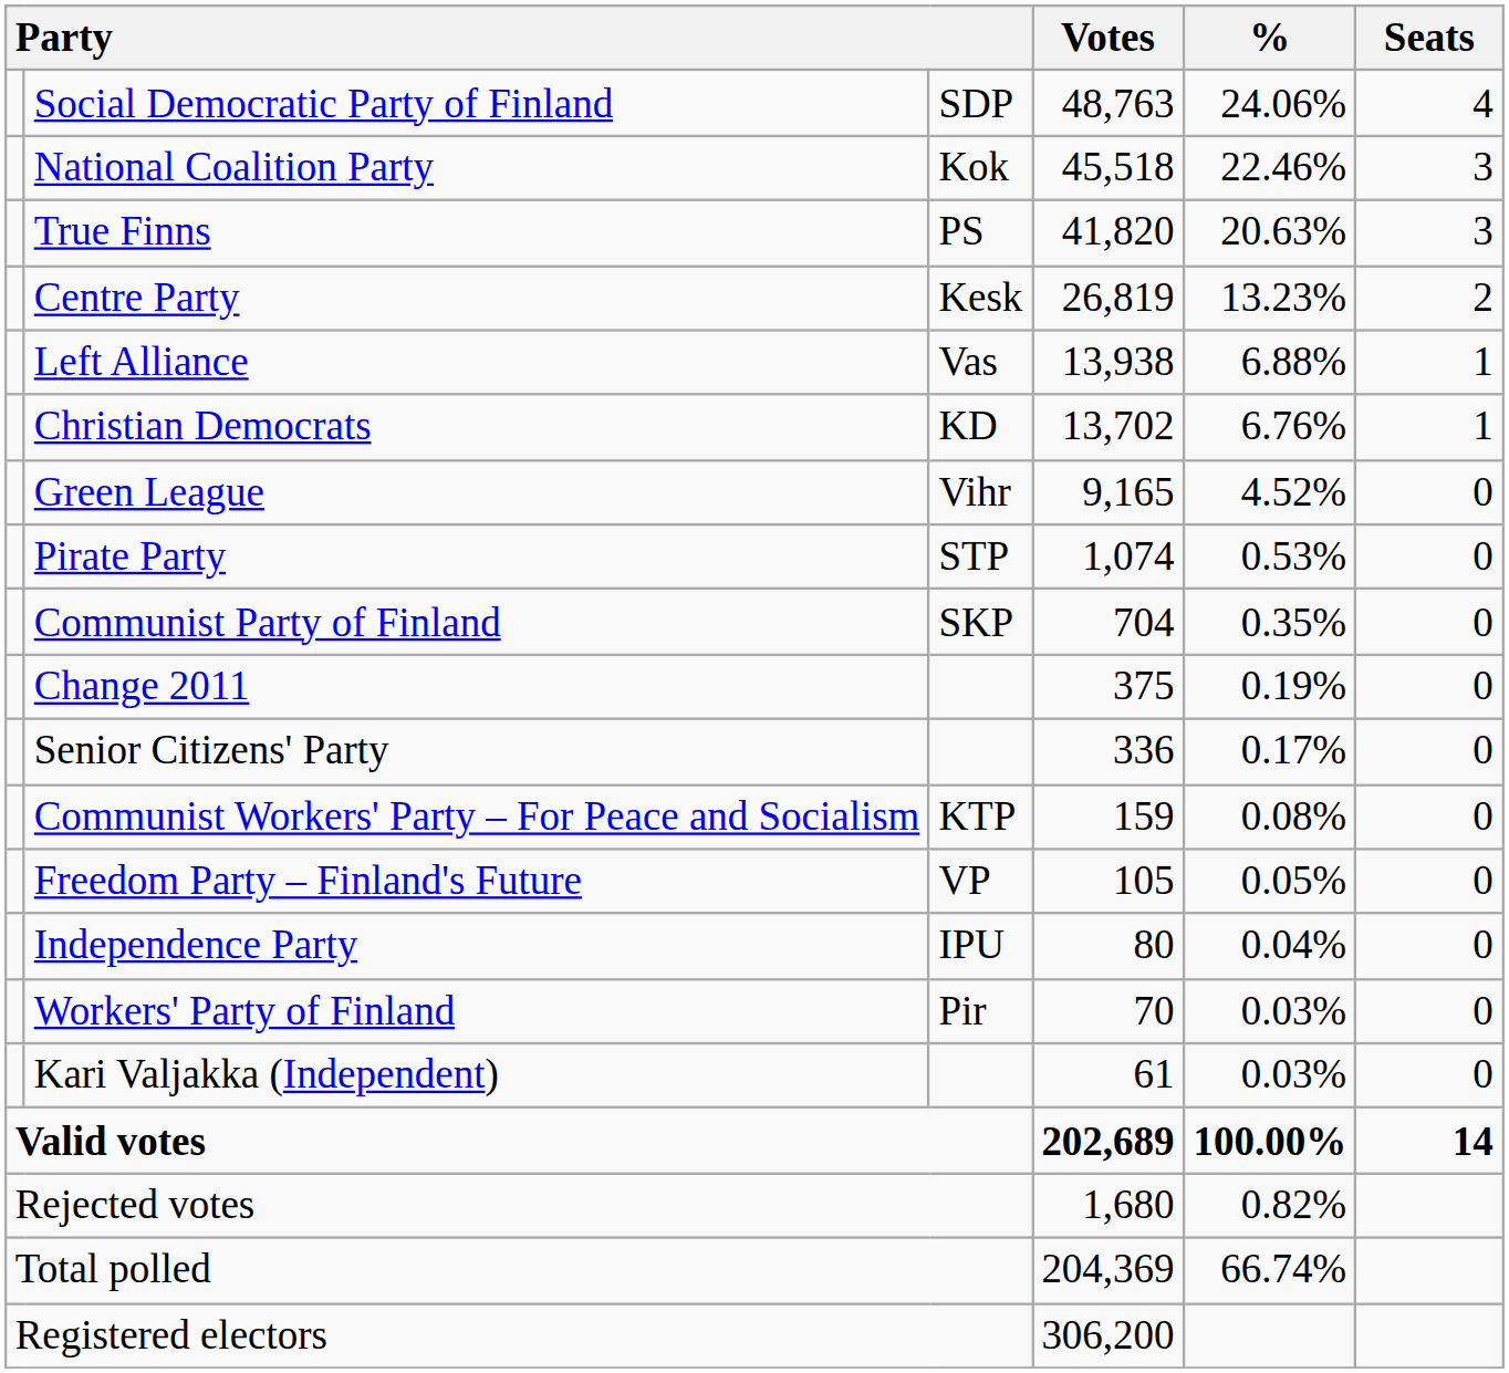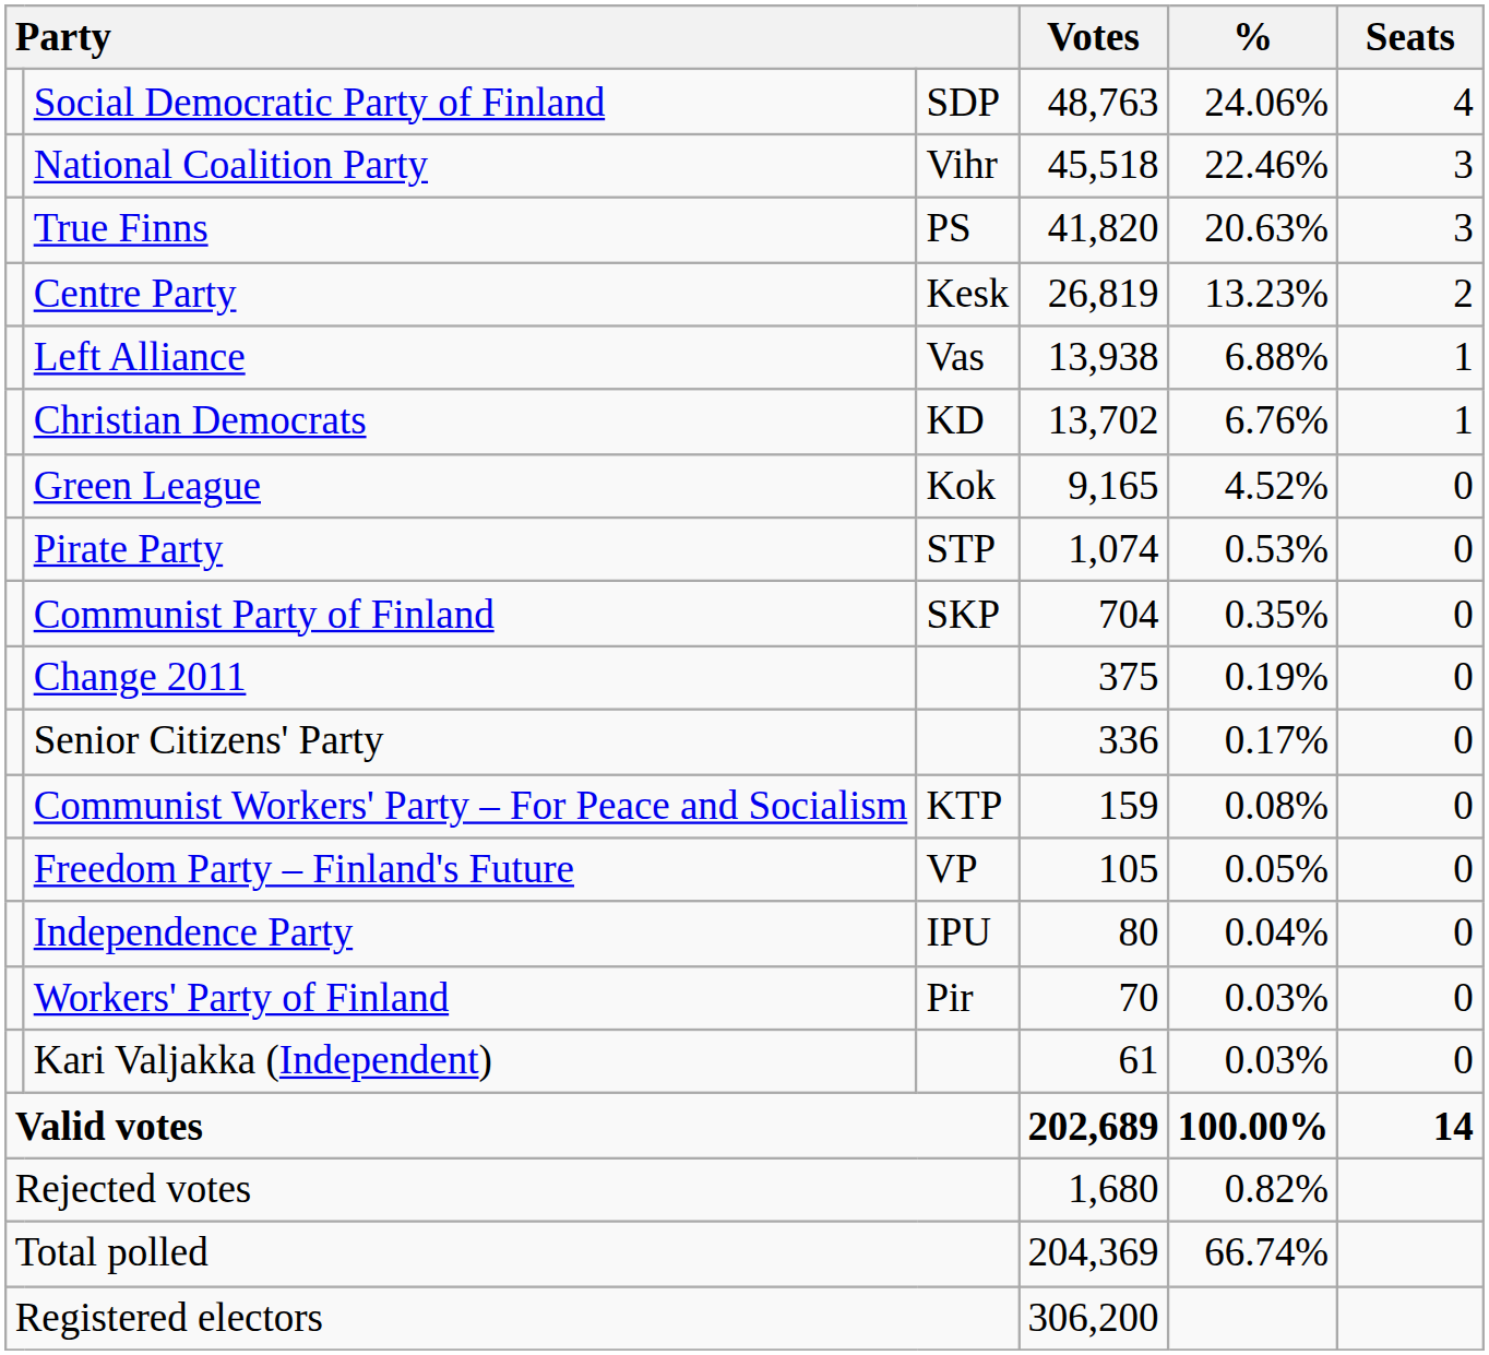 <table class="wikitable" border="1" style="text-align:right;">
 <tr>
 <th style="text-align:left;" colspan=3>Party</th>
 <th align=center width="50">Votes</th>
 <th align=center width="50">%</th>
 <th align=center width="50">Seats</th>
 </tr>
 <tr>
 <td></td>
 <td align=left style="white-space: nowrap;"><a href='#'>Social Democratic Party of Finland</a></td>
 <td align=left>SDP</td>
 <td>48,763</td>
 <td>24.06%</td>
 <td>4</td>
 </tr>
 <tr>
 <td></td>
 <td align=left><a href='#'>National Coalition Party</a></td>
-<td align=left>Kok</td>
+<td align=left>Vihr</td>
 <td>45,518</td>
 <td>22.46%</td>
 <td>3</td>
 </tr>
 <tr>
 <td></td>
 <td align=left><a href='#'>True Finns</a></td>
 <td align=left>PS</td>
 <td>41,820</td>
 <td>20.63%</td>
 <td>3</td>
 </tr>
 <tr>
 <td></td>
 <td align=left><a href='#'>Centre Party</a></td>
 <td align=left>Kesk</td>
 <td>26,819</td>
 <td>13.23%</td>
 <td>2</td>
 </tr>
 <tr>
 <td></td>
 <td align=left><a href='#'>Left Alliance</a></td>
 <td align=left>Vas</td>
 <td>13,938</td>
 <td>6.88%</td>
 <td>1</td>
 </tr>
 <tr>
 <td></td>
 <td align=left><a href='#'>Christian Democrats</a></td>
 <td align=left>KD</td>
 <td>13,702</td>
 <td>6.76%</td>
 <td>1</td>
 </tr>
 <tr>
 <td></td>
 <td align=left><a href='#'>Green League</a></td>
-<td align=left>Vihr</td>
+<td align=left>Kok</td>
 <td>9,165</td>
 <td>4.52%</td>
 <td>0</td>
 </tr>
 <tr>
 <td></td>
 <td align=left><a href='#'>Pirate Party</a></td>
 <td align=left>STP</td>
 <td>1,074</td>
 <td>0.53%</td>
 <td>0</td>
 </tr>
 <tr>
 <td></td>
 <td align=left><a href='#'>Communist Party of Finland</a></td>
 <td align=left>SKP</td>
 <td>704</td>
 <td>0.35%</td>
 <td>0</td>
 </tr>
 <tr>
 <td></td>
 <td align=left><a href='#'>Change 2011</a></td>
 <td align=left></td>
 <td>375</td>
 <td>0.19%</td>
 <td>0</td>
 </tr>
 <tr>
 <td></td>
 <td align=left>Senior Citizens' Party</td>
 <td align=left></td>
 <td>336</td>
 <td>0.17%</td>
 <td>0</td>
 </tr>
 <tr>
 <td></td>
 <td align=left><a href='#'>Communist Workers' Party – For Peace and Socialism</a></td>
 <td align=left>KTP</td>
 <td>159</td>
 <td>0.08%</td>
 <td>0</td>
 </tr>
 <tr>
 <td></td>
 <td align=left><a href='#'>Freedom Party – Finland's Future</a></td>
 <td align=left>VP</td>
 <td>105</td>
 <td>0.05%</td>
 <td>0</td>
 </tr>
 <tr>
 <td></td>
 <td align=left><a href='#'>Independence Party</a></td>
 <td align=left>IPU</td>
 <td>80</td>
 <td>0.04%</td>
 <td>0</td>
 </tr>
 <tr>
 <td></td>
 <td align=left><a href='#'>Workers' Party of Finland</a></td>
 <td align=left>Pir</td>
 <td>70</td>
 <td>0.03%</td>
 <td>0</td>
 </tr>
 <tr>
 <td></td>
 <td align=left>Kari Valjakka (<a href='#'>Independent</a>)</td>
 <td align=left></td>
 <td>61</td>
 <td>0.03%</td>
 <td>0</td>
 </tr>
 <tr style="font-weight:bold">
 <td align=left colspan=3>Valid votes</td>
 <td>202,689</td>
 <td>100.00%</td>
 <td>14</td>
 </tr>
 <tr>
 <td align=left colspan=3>Rejected votes</td>
 <td>1,680</td>
 <td>0.82%</td>
 <td></td>
 </tr>
 <tr>
 <td align=left colspan=3>Total polled</td>
 <td>204,369</td>
 <td>66.74%</td>
 <td></td>
 </tr>
 <tr>
 <td align=left colspan=3>Registered electors</td>
 <td>306,200</td>
 <td></td>
 <td></td>
 </tr>
 </table>
